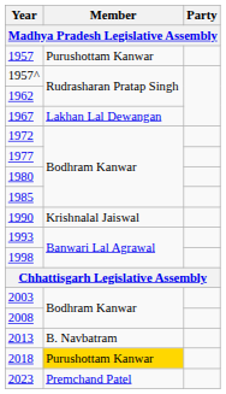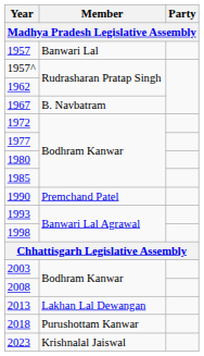 <table class="wikitable sortable">
 <tr>
 <th>Year</th>
 <th>Member</th>
 <th colspan="2">Party</th>
 </tr>
 <tr>
 <th colspan=4><a href='#'>Madhya Pradesh Legislative Assembly</a></th>
 </tr>
 <tr>
 <td><a href='#'>1957</a></td>
-<td>Purushottam Kanwar</td>
+<td>Banwari Lal</td>
 <td></td>
 </tr>
 <tr>
 <td>1957^</td>
 <td rowspan="2">Rudrasharan Pratap Singh</td>
 </tr>
 <tr>
 <td><a href='#'>1962</a></td>
 </tr>
 <tr>
 <td><a href='#'>1967</a></td>
-<td><a href='#'>Lakhan Lal Dewangan</a></td>
+<td>B. Navbatram</td>
 </tr>
 <tr>
 <td><a href='#'>1972</a></td>
 <td rowspan="4">Bodhram Kanwar</td>
 <td></td>
 </tr>
 <tr>
 <td><a href='#'>1977</a></td>
 <td></td>
 </tr>
 <tr>
 <td><a href='#'>1980</a></td>
 <td></td>
 </tr>
 <tr>
 <td><a href='#'>1985</a></td>
 <td></td>
 </tr>
 <tr>
 <td><a href='#'>1990</a></td>
-<td>Krishnalal Jaiswal</td>
+<td><a href='#'>Premchand Patel</a></td>
 </tr>
 <tr>
 <td><a href='#'>1993</a></td>
 <td rowspan="2"><a href='#'>Banwari Lal Agrawal</a></td>
 <td></td>
 </tr>
 <tr>
 <td><a href='#'>1998</a></td>
 </tr>
 <tr>
 <th colspan=4><a href='#'>Chhattisgarh Legislative Assembly</a></th>
 </tr>
 <tr>
 <td><a href='#'>2003</a></td>
 <td rowspan="2">Bodhram Kanwar</td>
 <td></td>
 </tr>
 <tr>
 <td><a href='#'>2008</a></td>
 </tr>
 <tr>
 <td><a href='#'>2013</a></td>
-<td>B. Navbatram</td>
+<td><a href='#'>Lakhan Lal Dewangan</a></td>
 <td></td>
 </tr>
 <tr>
 <td><a href='#'>2018</a></td>
-<td style="background: gold;">Purushottam Kanwar</td>
+<td>Purushottam Kanwar</td>
 <td></td>
 </tr>
 <tr>
 <td><a href='#'>2023</a></td>
-<td><a href='#'>Premchand Patel</a></td>
+<td>Krishnalal Jaiswal</td>
 <td></td>
 </tr>
 </table>
